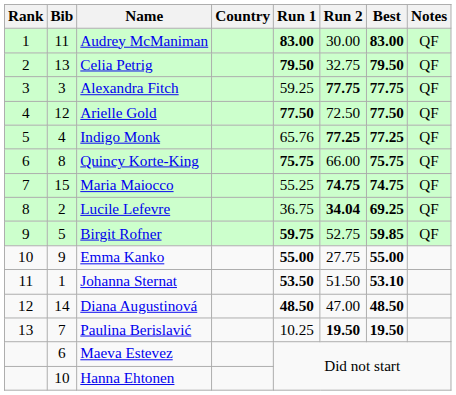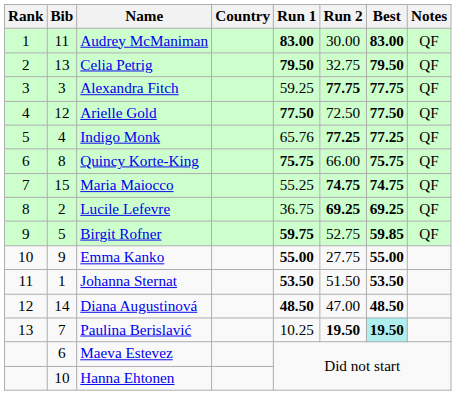 <table class="wikitable sortable" style="text-align:center">
 <tr>
 <th>Rank</th>
 <th>Bib</th>
 <th>Name</th>
 <th>Country</th>
 <th>Run 1</th>
 <th>Run 2</th>
 <th>Best</th>
 <th>Notes</th>
 </tr>
 <tr bgcolor=ccffcc>
 <td>1</td>
 <td>11</td>
 <td align=left><a href='#'>Audrey McManiman</a></td>
 <td align=left></td>
 <td><strong>83.00</strong></td>
 <td>30.00</td>
 <td><strong>83.00</strong></td>
 <td>QF</td>
 </tr>
 <tr bgcolor=ccffcc>
 <td>2</td>
 <td>13</td>
 <td align=left><a href='#'>Celia Petrig</a></td>
 <td align=left></td>
 <td><strong>79.50</strong></td>
 <td>32.75</td>
 <td><strong>79.50</strong></td>
 <td>QF</td>
 </tr>
 <tr bgcolor=ccffcc>
 <td>3</td>
 <td>3</td>
 <td align=left><a href='#'>Alexandra Fitch</a></td>
 <td align=left></td>
 <td>59.25</td>
 <td><strong>77.75</strong></td>
 <td><strong>77.75</strong></td>
 <td>QF</td>
 </tr>
 <tr bgcolor=ccffcc>
 <td>4</td>
 <td>12</td>
 <td align=left><a href='#'>Arielle Gold</a></td>
 <td align=left></td>
 <td><strong>77.50</strong></td>
 <td>72.50</td>
 <td><strong>77.50</strong></td>
 <td>QF</td>
 </tr>
 <tr bgcolor=ccffcc>
 <td>5</td>
 <td>4</td>
 <td align=left><a href='#'>Indigo Monk</a></td>
 <td align=left></td>
 <td>65.76</td>
 <td><strong>77.25</strong></td>
 <td><strong>77.25</strong></td>
 <td>QF</td>
 </tr>
 <tr bgcolor=ccffcc>
 <td>6</td>
 <td>8</td>
 <td align=left><a href='#'>Quincy Korte-King</a></td>
 <td align=left></td>
 <td><strong>75.75</strong></td>
 <td>66.00</td>
 <td><strong>75.75</strong></td>
 <td>QF</td>
 </tr>
 <tr bgcolor=ccffcc>
 <td>7</td>
 <td>15</td>
 <td align=left><a href='#'>Maria Maiocco</a></td>
 <td align=left></td>
 <td>55.25</td>
 <td><strong>74.75</strong></td>
 <td><strong>74.75</strong></td>
 <td>QF</td>
 </tr>
 <tr bgcolor=ccffcc>
 <td>8</td>
 <td>2</td>
 <td align=left><a href='#'>Lucile Lefevre</a></td>
 <td align=left></td>
 <td>36.75</td>
-<td><strong>34.04</strong></td>
+<td><strong>69.25</strong></td>
 <td><strong>69.25</strong></td>
 <td>QF</td>
 </tr>
 <tr bgcolor=ccffcc>
 <td>9</td>
 <td>5</td>
 <td align=left><a href='#'>Birgit Rofner</a></td>
 <td align=left></td>
 <td><strong>59.75</strong></td>
 <td>52.75</td>
 <td><strong>59.85</strong></td>
 <td>QF</td>
 </tr>
 <tr>
 <td>10</td>
 <td>9</td>
 <td align=left><a href='#'>Emma Kanko</a></td>
 <td align=left></td>
 <td><strong>55.00</strong></td>
 <td>27.75</td>
 <td><strong>55.00</strong></td>
 <td></td>
 </tr>
 <tr>
 <td>11</td>
 <td>1</td>
 <td align=left><a href='#'>Johanna Sternat</a></td>
 <td align=left></td>
 <td><strong>53.50</strong></td>
 <td>51.50</td>
-<td><strong>53.10</strong></td>
+<td><strong>53.50</strong></td>
 <td></td>
 </tr>
 <tr>
 <td>12</td>
 <td>14</td>
 <td align=left><a href='#'>Diana Augustinová</a></td>
 <td align=left></td>
 <td><strong>48.50</strong></td>
 <td>47.00</td>
 <td><strong>48.50</strong></td>
 <td></td>
 </tr>
 <tr>
 <td>13</td>
 <td>7</td>
 <td align=left><a href='#'>Paulina Berislavić</a></td>
 <td align=left></td>
 <td>10.25</td>
 <td><strong>19.50</strong></td>
-<td><strong>19.50</strong></td>
+<td style="background: paleturquoise;"><strong>19.50</strong></td>
 <td></td>
 </tr>
 <tr>
 <td></td>
 <td>6</td>
 <td align=left><a href='#'>Maeva Estevez</a></td>
 <td align=left></td>
 <td colspan=4 rowspan=2>Did not start</td>
 </tr>
 <tr>
 <td></td>
 <td>10</td>
 <td align=left><a href='#'>Hanna Ehtonen</a></td>
 <td align=left></td>
 </tr>
 </table>
